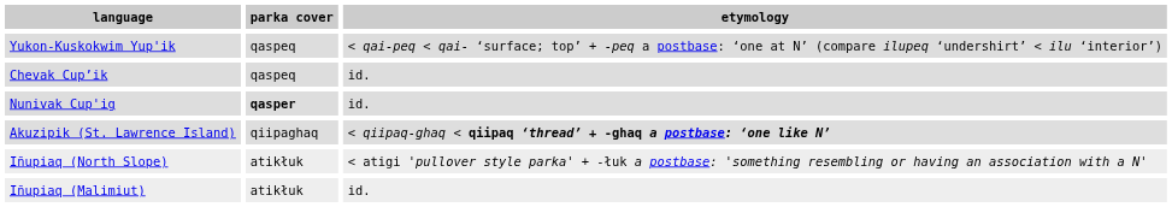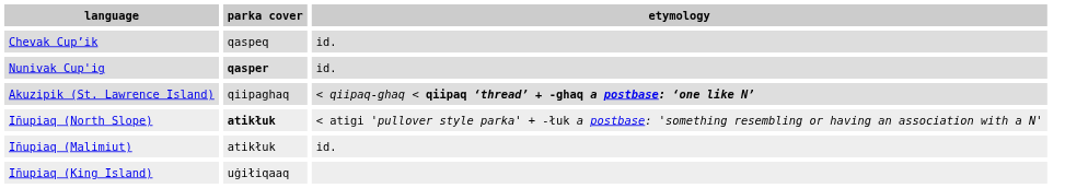 <table border="0" cellpadding="5" cellspacing="5">
 <tr bgcolor="#cccccc">
 <th>language</th>
 <th>parka cover</th>
 <th>etymology</th>
-</tr>
-<tr bgcolor="#dddddd">
-<td><a href='#'>Yukon-Kuskokwim Yup'ik</a></td>
-<td>qaspeq</td>
-<td>< <em>qai-peq</em> < <em>qai-</em> ‘surface; top’ + <em>-peq</em> a <a href='#'>postbase</a>: ‘one at N’ (compare <em>ilupeq</em> ‘undershirt’ < <em>ilu</em> ‘interior’)</td>
 </tr>
 <tr bgcolor="#dddddd">
 <td><a href='#'>Chevak Cup’ik</a></td>
 <td>qaspeq</td>
 <td>id.</td>
 </tr>
 <tr bgcolor="#dddddd">
 <td><a href='#'>Nunivak Cup'ig</a></td>
 <td><strong>qasper</strong></td>
 <td>id.</td>
 </tr>
 <tr bgcolor="#dedede">
 <td><a href='#'>Akuzipik (St. Lawrence Island)</a></td>
 <td>qiipaghaq</td>
 <td>< <em>qiipaq-ghaq</em> < <strong>qiipaq<em> ‘thread’ + </em>-ghaq<em> a <a href='#'>postbase</a>: ‘one like N’</td>
 </tr>
 <tr bgcolor="#eeeeee">
 <td><a href='#'>Iñupiaq (North Slope)</a></td>
-<td>atikłuk</td>
+<td><strong>atikłuk</strong></td>
 <td>< </em>atigi<em> 'pullover style parka' + </em>-łuk<em> a <a href='#'>postbase</a>: 'something resembling or having an association with a N' </td>
 </tr>
 <tr bgcolor="#eeeeee">
 <td><a href='#'>Iñupiaq (Malimiut)</a></td>
 <td>atikłuk</td>
 <td>id.</td>
 </tr>
+<tr bgcolor="#eeeeee">
+<td><a href='#'>Iñupiaq (King Island)</a></td>
+<td>uġiłiqaaq</td>
+<td></td>
+</tr>
 </table>
